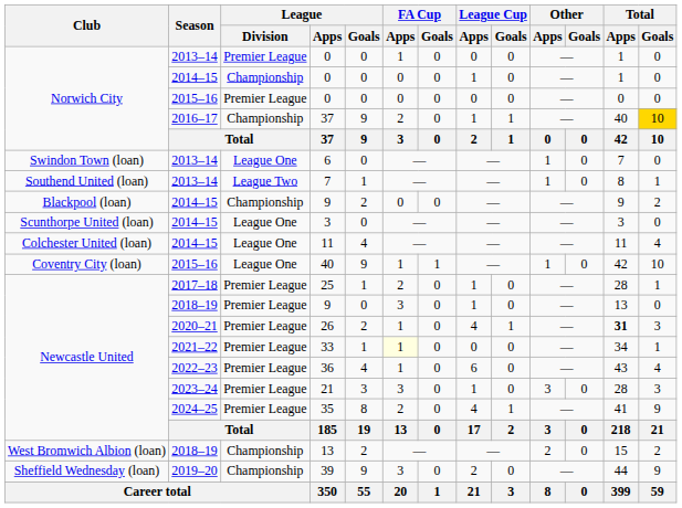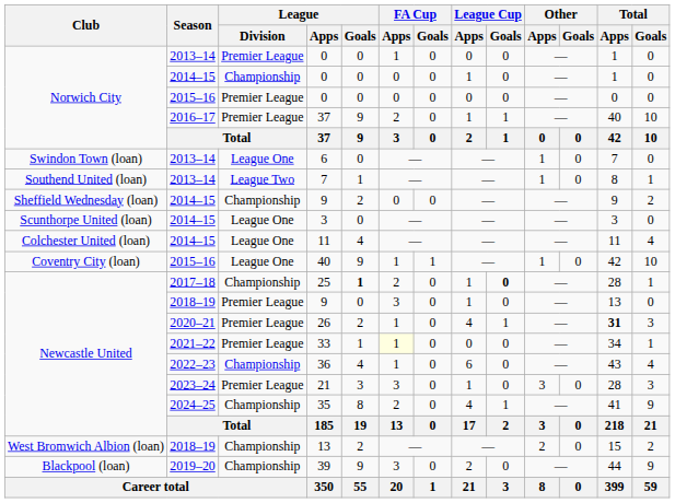 <table class="wikitable" style="text-align:center">
 <tr>
 <th rowspan="2">Club</th>
 <th rowspan="2">Season</th>
 <th colspan="3">League</th>
 <th colspan="2"><a href='#'>FA Cup</a></th>
 <th colspan="2"><a href='#'>League Cup</a></th>
 <th colspan="2">Other</th>
 <th colspan="2">Total</th>
 </tr>
 <tr>
 <th scope="col">Division</th>
 <th scope="col">Apps</th>
 <th scope="col">Goals</th>
 <th scope="col">Apps</th>
 <th scope="col">Goals</th>
 <th scope="col">Apps</th>
 <th scope="col">Goals</th>
 <th scope="col">Apps</th>
 <th scope="col">Goals</th>
 <th scope="col">Apps</th>
 <th scope="col">Goals</th>
 </tr>
 <tr>
 <td rowspan="5"><a href='#'>Norwich City</a></td>
 <td><a href='#'>2013–14</a></td>
 <td><a href='#'>Premier League</a></td>
 <td>0</td>
 <td>0</td>
 <td>1</td>
 <td>0</td>
 <td>0</td>
 <td>0</td>
 <td colspan="2">—</td>
 <td>1</td>
 <td>0</td>
 </tr>
 <tr>
 <td><a href='#'>2014–15</a></td>
 <td><a href='#'>Championship</a></td>
 <td>0</td>
 <td>0</td>
 <td>0</td>
 <td>0</td>
 <td>1</td>
 <td>0</td>
 <td colspan="2">—</td>
 <td>1</td>
 <td>0</td>
 </tr>
 <tr>
 <td><a href='#'>2015–16</a></td>
 <td>Premier League</td>
 <td>0</td>
 <td>0</td>
 <td>0</td>
 <td>0</td>
 <td>0</td>
 <td>0</td>
 <td colspan="2">—</td>
 <td>0</td>
 <td>0</td>
 </tr>
 <tr>
 <td><a href='#'>2016–17</a></td>
-<td>Championship</td>
+<td>Premier League</td>
 <td>37</td>
 <td>9</td>
 <td>2</td>
 <td>0</td>
 <td>1</td>
 <td>1</td>
 <td colspan="2">—</td>
 <td>40</td>
-<td style="background: gold;">10</td>
+<td>10</td>
 </tr>
 <tr>
 <th colspan="2">Total</th>
 <th>37</th>
 <th>9</th>
 <th>3</th>
 <th>0</th>
 <th>2</th>
 <th>1</th>
 <th>0</th>
 <th>0</th>
 <th>42</th>
 <th>10</th>
 </tr>
 <tr>
 <td><a href='#'>Swindon Town</a> (loan)</td>
 <td><a href='#'>2013–14</a></td>
 <td><a href='#'>League One</a></td>
 <td>6</td>
 <td>0</td>
 <td colspan="2">—</td>
 <td colspan="2">—</td>
 <td>1</td>
 <td>0</td>
 <td>7</td>
 <td>0</td>
 </tr>
 <tr>
 <td><a href='#'>Southend United</a> (loan)</td>
 <td><a href='#'>2013–14</a></td>
 <td><a href='#'>League Two</a></td>
 <td>7</td>
 <td>1</td>
 <td colspan="2">—</td>
 <td colspan="2">—</td>
 <td>1</td>
 <td>0</td>
 <td>8</td>
 <td>1</td>
 </tr>
 <tr>
-<td><a href='#'>Blackpool</a> (loan)</td>
+<td><a href='#'>Sheffield Wednesday</a> (loan)</td>
 <td><a href='#'>2014–15</a></td>
 <td>Championship</td>
 <td>9</td>
 <td>2</td>
 <td>0</td>
 <td>0</td>
 <td colspan="2">—</td>
 <td colspan="2">—</td>
 <td>9</td>
 <td>2</td>
 </tr>
 <tr>
 <td><a href='#'>Scunthorpe United</a> (loan)</td>
 <td><a href='#'>2014–15</a></td>
 <td>League One</td>
 <td>3</td>
 <td>0</td>
 <td colspan="2">—</td>
 <td colspan="2">—</td>
 <td colspan="2">—</td>
 <td>3</td>
 <td>0</td>
 </tr>
 <tr>
 <td><a href='#'>Colchester United</a> (loan)</td>
 <td><a href='#'>2014–15</a></td>
 <td>League One</td>
 <td>11</td>
 <td>4</td>
 <td colspan="2">—</td>
 <td colspan="2">—</td>
 <td colspan="2">—</td>
 <td>11</td>
 <td>4</td>
 </tr>
 <tr>
 <td><a href='#'>Coventry City</a> (loan)</td>
 <td><a href='#'>2015–16</a></td>
 <td>League One</td>
 <td>40</td>
 <td>9</td>
 <td>1</td>
 <td>1</td>
 <td colspan="2">—</td>
 <td>1</td>
 <td>0</td>
 <td>42</td>
 <td>10</td>
 </tr>
 <tr>
 <td rowspan="8"><a href='#'>Newcastle United</a></td>
 <td><a href='#'>2017–18</a></td>
-<td>Premier League</td>
+<td>Championship</td>
 <td>25</td>
-<td>1</td>
+<td><strong>1</strong></td>
 <td>2</td>
 <td>0</td>
 <td>1</td>
-<td>0</td>
+<td><strong>0</strong></td>
 <td colspan="2">—</td>
 <td>28</td>
 <td>1</td>
 </tr>
 <tr>
 <td><a href='#'>2018–19</a></td>
 <td>Premier League</td>
 <td>9</td>
 <td>0</td>
 <td>3</td>
 <td>0</td>
 <td>1</td>
 <td>0</td>
 <td colspan="2">—</td>
 <td>13</td>
 <td>0</td>
 </tr>
 <tr>
 <td><a href='#'>2020–21</a></td>
 <td>Premier League</td>
 <td>26</td>
 <td>2</td>
 <td>1</td>
 <td>0</td>
 <td>4</td>
 <td>1</td>
 <td colspan="2">—</td>
 <td><strong>31</strong></td>
 <td>3</td>
 </tr>
 <tr>
 <td><a href='#'>2021–22</a></td>
 <td>Premier League</td>
 <td>33</td>
 <td>1</td>
 <td style="background: lightyellow;">1</td>
 <td>0</td>
 <td>0</td>
 <td>0</td>
 <td colspan="2">—</td>
 <td>34</td>
 <td>1</td>
 </tr>
 <tr>
 <td><a href='#'>2022–23</a></td>
-<td>Premier League</td>
+<td><a href='#'>Championship</a></td>
 <td>36</td>
 <td>4</td>
 <td>1</td>
 <td>0</td>
 <td>6</td>
 <td>0</td>
 <td colspan="2">—</td>
 <td>43</td>
 <td>4</td>
 </tr>
 <tr>
 <td><a href='#'>2023–24</a></td>
 <td>Premier League</td>
 <td>21</td>
 <td>3</td>
 <td>3</td>
 <td>0</td>
 <td>1</td>
 <td>0</td>
 <td>3</td>
 <td>0</td>
 <td>28</td>
 <td>3</td>
 </tr>
 <tr>
 <td><a href='#'>2024–25</a></td>
-<td>Premier League</td>
+<td>Championship</td>
 <td>35</td>
 <td>8</td>
 <td>2</td>
 <td>0</td>
 <td>4</td>
 <td>1</td>
 <td colspan="2">—</td>
 <td>41</td>
 <td>9</td>
 </tr>
 <tr>
 <th colspan="2">Total</th>
 <th>185</th>
 <th>19</th>
 <th>13</th>
 <th>0</th>
 <th>17</th>
 <th>2</th>
 <th>3</th>
 <th>0</th>
 <th>218</th>
 <th>21</th>
 </tr>
 <tr>
 <td><a href='#'>West Bromwich Albion</a> (loan)</td>
 <td><a href='#'>2018–19</a></td>
 <td>Championship</td>
 <td>13</td>
 <td>2</td>
 <td colspan="2">—</td>
 <td colspan="2">—</td>
 <td>2</td>
 <td>0</td>
 <td>15</td>
 <td>2</td>
 </tr>
 <tr>
-<td><a href='#'>Sheffield Wednesday</a> (loan)</td>
+<td><a href='#'>Blackpool</a> (loan)</td>
 <td><a href='#'>2019–20</a></td>
 <td>Championship</td>
 <td>39</td>
 <td>9</td>
 <td>3</td>
 <td>0</td>
 <td>2</td>
 <td>0</td>
 <td colspan="2">—</td>
 <td>44</td>
 <td>9</td>
 </tr>
 <tr>
 <th colspan="3">Career total</th>
 <th>350</th>
 <th>55</th>
 <th>20</th>
 <th>1</th>
 <th>21</th>
 <th>3</th>
 <th>8</th>
 <th>0</th>
 <th>399</th>
 <th>59</th>
 </tr>
 </table>
